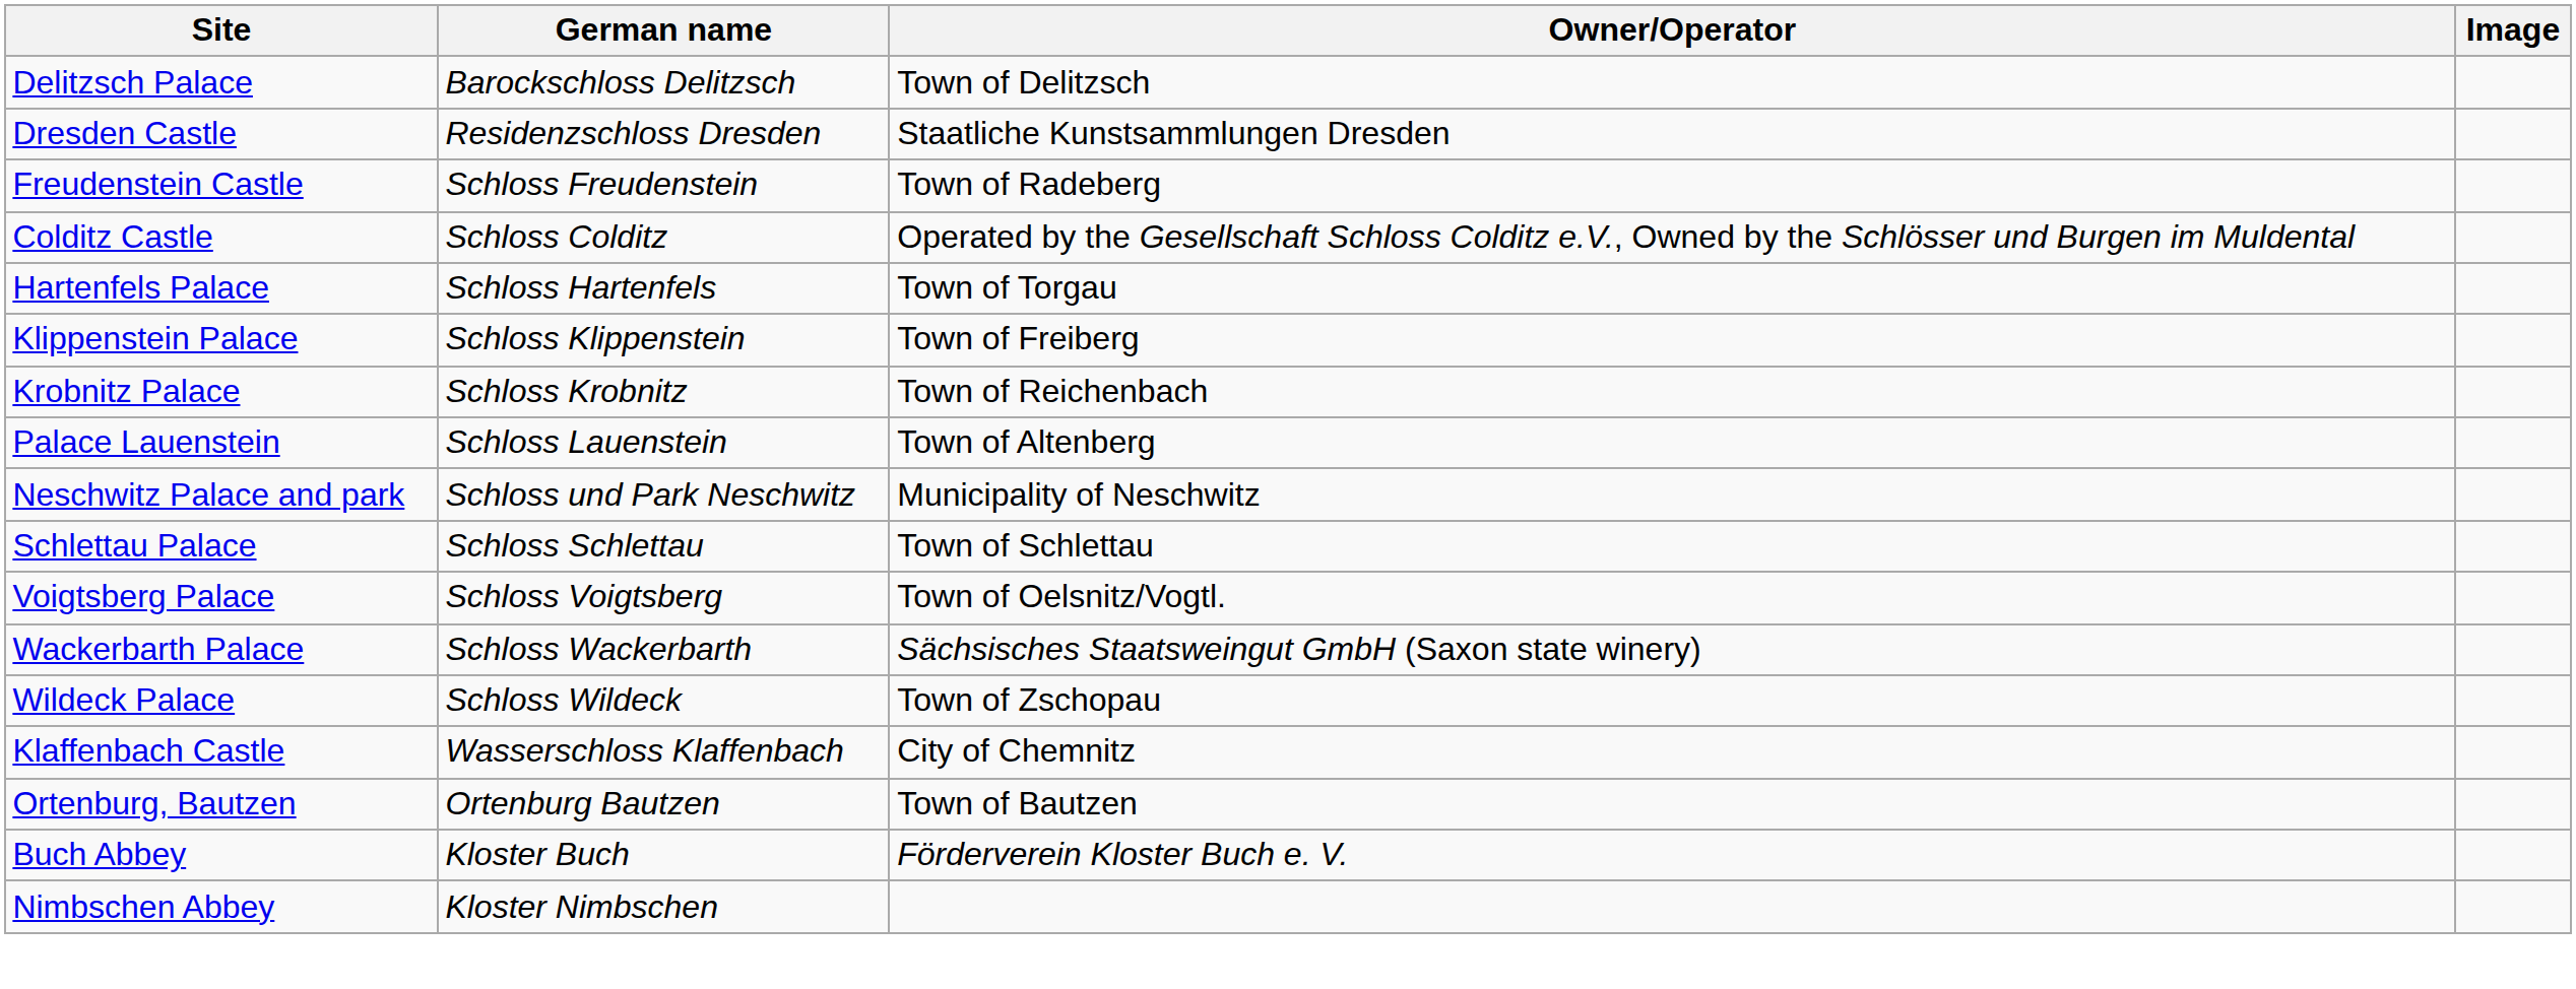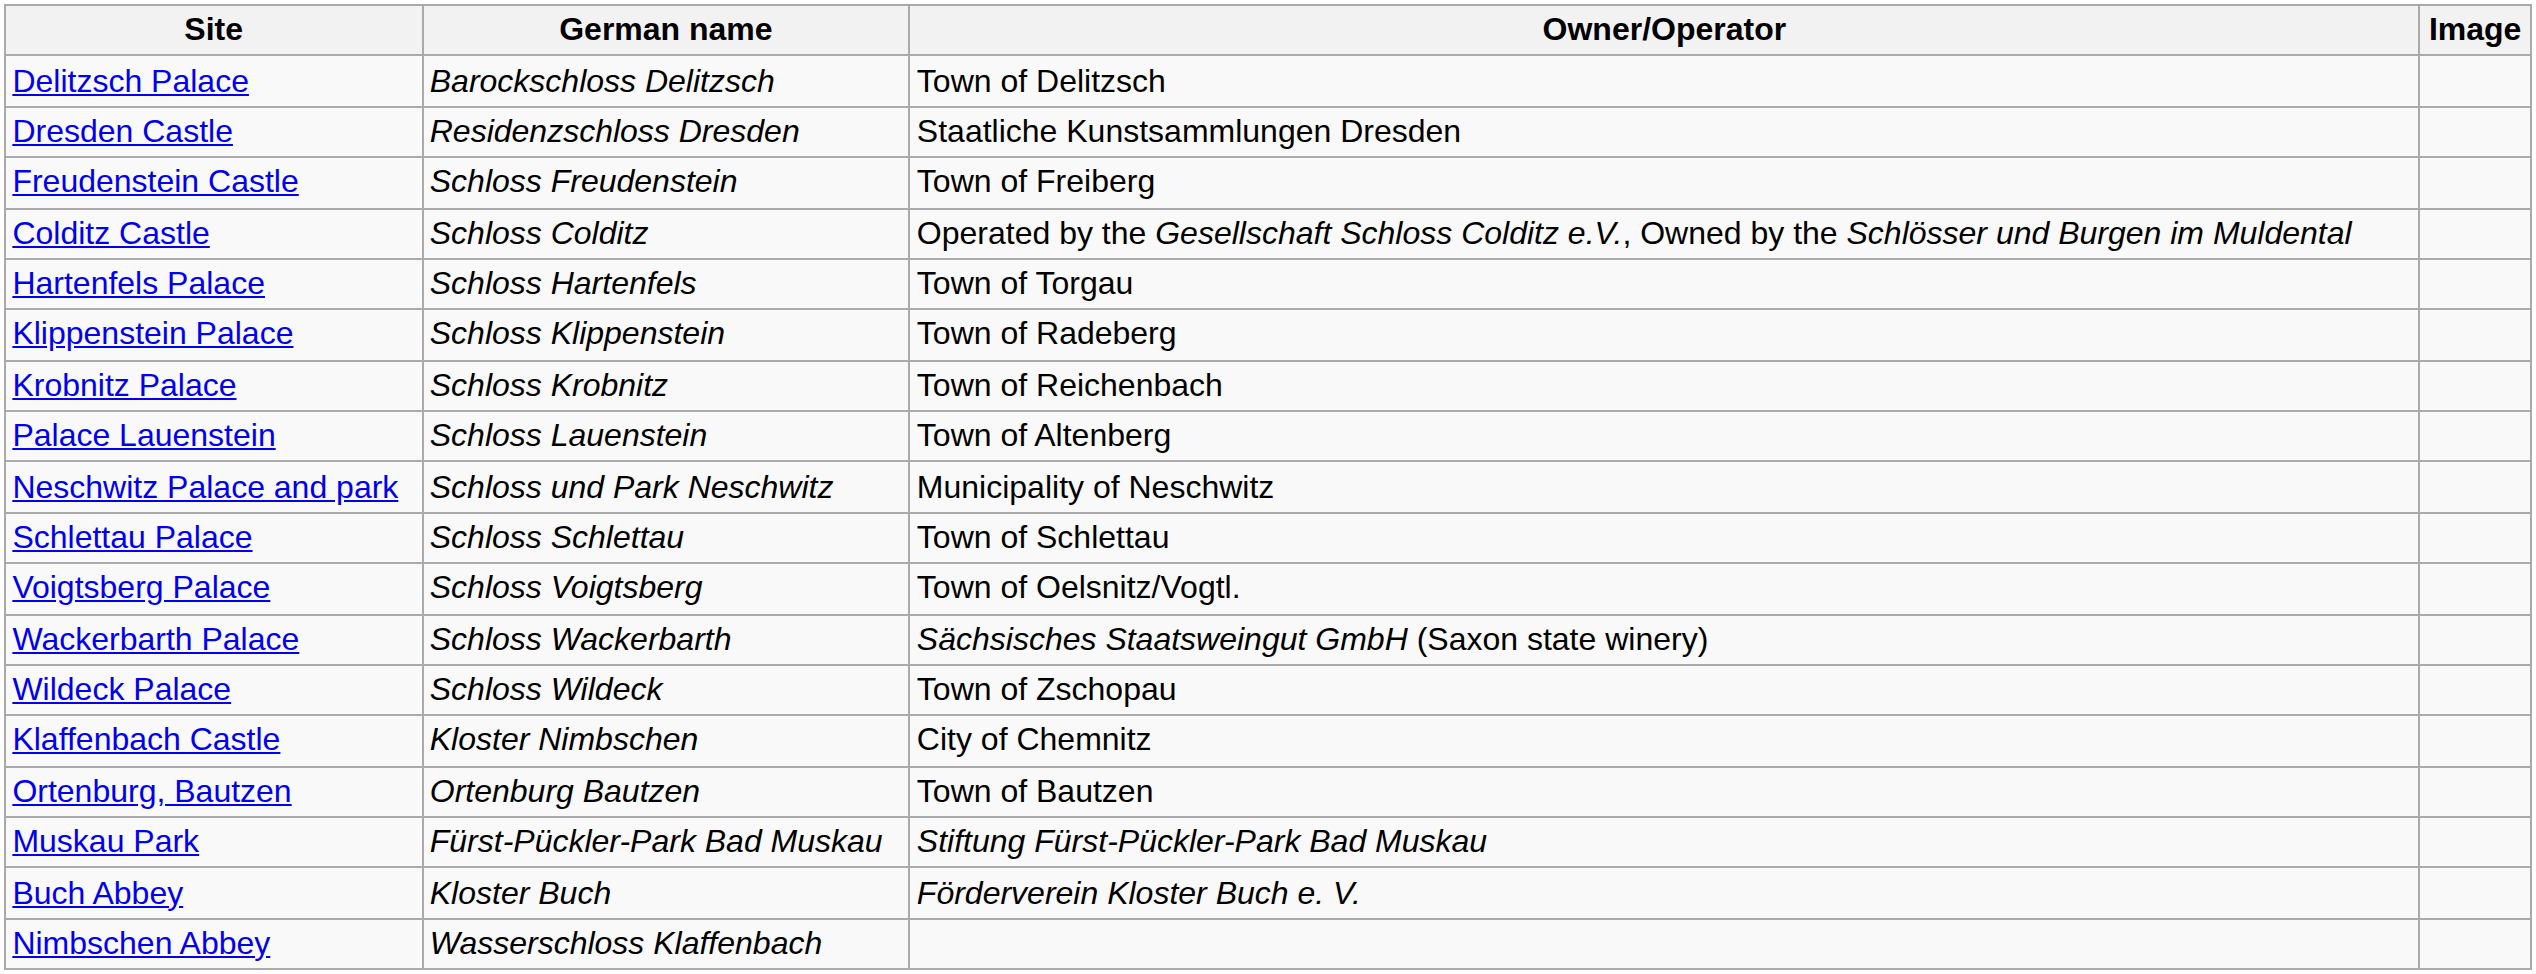 <table class="wikitable sortable" width="100%">
 <tr>
 <th>Site</th>
 <th>German name</th>
 <th>Owner/Operator</th>
 <th>Image</th>
 </tr>
 <tr>
 <td><a href='#'>Delitzsch Palace</a></td>
 <td><em>Barockschloss Delitzsch</em></td>
 <td>Town of Delitzsch</td>
 <td></td>
 </tr>
 <tr>
 <td><a href='#'>Dresden Castle</a></td>
 <td><em>Residenzschloss Dresden</em></td>
 <td>Staatliche Kunstsammlungen Dresden</td>
 <td></td>
 </tr>
 <tr>
 <td><a href='#'>Freudenstein Castle</a></td>
 <td><em>Schloss Freudenstein</em></td>
-<td>Town of Radeberg</td>
+<td>Town of Freiberg</td>
 <td></td>
 </tr>
 <tr>
 <td><a href='#'>Colditz Castle</a></td>
 <td><em>Schloss Colditz</em></td>
 <td>Operated by the <em>Gesellschaft Schloss Colditz e.V.</em>, Owned by the <em>Schlösser und Burgen im Muldental</em></td>
 <td></td>
 </tr>
 <tr>
 <td><a href='#'>Hartenfels Palace</a></td>
 <td><em>Schloss Hartenfels</em></td>
 <td>Town of Torgau</td>
 <td></td>
 </tr>
 <tr>
 <td><a href='#'>Klippenstein Palace</a></td>
 <td><em>Schloss Klippenstein</em></td>
-<td>Town of Freiberg</td>
+<td>Town of Radeberg</td>
 <td></td>
 </tr>
 <tr>
 <td><a href='#'>Krobnitz Palace</a></td>
 <td><em>Schloss Krobnitz</em></td>
 <td>Town of Reichenbach</td>
 <td></td>
 </tr>
 <tr>
 <td><a href='#'>Palace Lauenstein</a></td>
 <td><em>Schloss Lauenstein</em></td>
 <td>Town of Altenberg</td>
 <td></td>
 </tr>
 <tr>
 <td><a href='#'>Neschwitz Palace and park</a></td>
 <td><em>Schloss und Park Neschwitz</em></td>
 <td>Municipality of Neschwitz</td>
 <td></td>
 </tr>
 <tr>
 <td><a href='#'>Schlettau Palace</a></td>
 <td><em>Schloss Schlettau</em></td>
 <td>Town of Schlettau</td>
 <td></td>
 </tr>
 <tr>
 <td><a href='#'>Voigtsberg Palace</a></td>
 <td><em>Schloss Voigtsberg</em></td>
 <td>Town of Oelsnitz/Vogtl.</td>
 <td></td>
 </tr>
 <tr>
 <td><a href='#'>Wackerbarth Palace</a></td>
 <td><em>Schloss Wackerbarth</em></td>
 <td><em>Sächsisches Staatsweingut GmbH</em> (Saxon state winery)</td>
 <td></td>
 </tr>
 <tr>
 <td><a href='#'>Wildeck Palace</a></td>
 <td><em>Schloss Wildeck</em></td>
 <td>Town of Zschopau</td>
 <td></td>
 </tr>
 <tr>
 <td><a href='#'>Klaffenbach Castle</a></td>
-<td><em>Wasserschloss Klaffenbach</em></td>
+<td><em>Kloster Nimbschen</em></td>
 <td>City of Chemnitz</td>
 <td></td>
 </tr>
 <tr>
 <td><a href='#'>Ortenburg, Bautzen</a></td>
 <td><em>Ortenburg Bautzen</em></td>
 <td>Town of Bautzen</td>
 <td></td>
 </tr>
 <tr>
+<td><a href='#'>Muskau Park</a></td>
+<td><em>Fürst-Pückler-Park Bad Muskau</em></td>
+<td><em>Stiftung Fürst-Pückler-Park Bad Muskau</em></td>
+<td></td>
+</tr>
+<tr>
 <td><a href='#'>Buch Abbey</a></td>
 <td><em>Kloster Buch</em></td>
 <td><em>Förderverein Kloster Buch e. V.</em></td>
 <td></td>
 </tr>
 <tr>
 <td><a href='#'>Nimbschen Abbey</a></td>
-<td><em>Kloster Nimbschen</em></td>
+<td><em>Wasserschloss Klaffenbach</em></td>
 <td></td>
 <td></td>
 </tr>
 </table>
